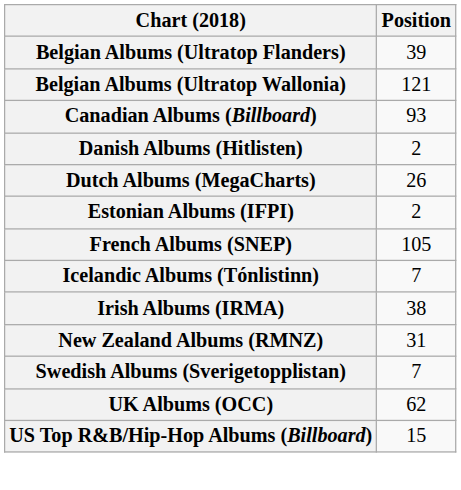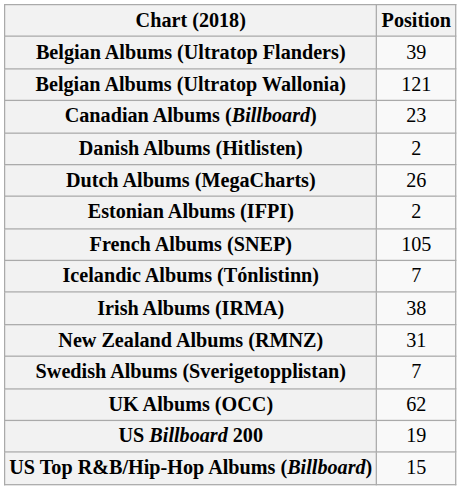 <table class="wikitable sortable plainrowheaders" style="text-align:center">
 <tr>
 <th scope="col">Chart (2018)</th>
 <th scope="col">Position</th>
 </tr>
 <tr>
 <th scope="row">Belgian Albums (Ultratop Flanders)</th>
 <td>39</td>
 </tr>
 <tr>
 <th scope="row">Belgian Albums (Ultratop Wallonia)</th>
 <td>121</td>
 </tr>
 <tr>
 <th scope="row">Canadian Albums (<em>Billboard</em>)</th>
-<td>93</td>
+<td>23</td>
 </tr>
 <tr>
 <th scope="row">Danish Albums (Hitlisten)</th>
 <td>2</td>
 </tr>
 <tr>
 <th scope="row">Dutch Albums (MegaCharts)</th>
 <td>26</td>
 </tr>
 <tr>
 <th scope="row">Estonian Albums (IFPI)</th>
 <td>2</td>
 </tr>
 <tr>
 <th scope="row">French Albums (SNEP)</th>
 <td>105</td>
 </tr>
 <tr>
 <th scope="row">Icelandic Albums (Tónlistinn)</th>
 <td>7</td>
 </tr>
 <tr>
 <th scope="row">Irish Albums (IRMA)</th>
 <td>38</td>
 </tr>
 <tr>
 <th scope="row">New Zealand Albums (RMNZ)</th>
 <td>31</td>
 </tr>
 <tr>
 <th scope="row">Swedish Albums (Sverigetopplistan)</th>
 <td>7</td>
 </tr>
 <tr>
 <th scope="row">UK Albums (OCC)</th>
 <td>62</td>
 </tr>
 <tr>
+<th scope="row">US <em>Billboard</em> 200</th>
+<td>19</td>
+</tr>
+<tr>
 <th scope="row">US Top R&B/Hip-Hop Albums (<em>Billboard</em>)</th>
 <td>15</td>
 </tr>
 </table>
